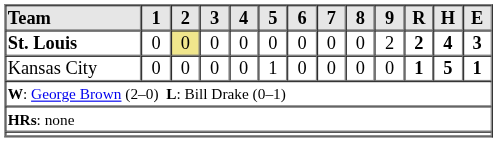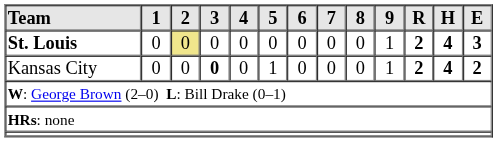 <table border=1 cellspacing=0 width=425 style="margin-left:3em;">
 <tr style="text-align:center; background-color:#e6e6e6;">
 <th align=left width=28%>Team</th>
 <th width=6%>1</th>
 <th width=6%>2</th>
 <th width=6%>3</th>
 <th width=6%>4</th>
 <th width=6%>5</th>
 <th width=6%>6</th>
 <th width=6%>7</th>
 <th width=6%>8</th>
 <th width=6%>9</th>
 <th width=6%>R</th>
 <th width=6%>H</th>
 <th width=6%>E</th>
 </tr>
 <tr style="text-align:center;">
 <td align=left><strong>St. Louis</strong></td>
 <td>0</td>
 <td style="background: khaki;">0</td>
 <td>0</td>
 <td>0</td>
 <td>0</td>
 <td>0</td>
 <td>0</td>
 <td>0</td>
-<td>2</td>
+<td>1</td>
 <td><strong>2</strong></td>
 <td><strong>4</strong></td>
 <td><strong>3</strong></td>
 </tr>
 <tr style="text-align:center;">
 <td align=left>Kansas City</td>
 <td>0</td>
 <td>0</td>
-<td>0</td>
+<td><strong>0</strong></td>
 <td>0</td>
 <td>1</td>
 <td>0</td>
 <td>0</td>
 <td>0</td>
-<td>0</td>
-<td><strong>1</strong></td>
-<td><strong>5</strong></td>
-<td><strong>1</strong></td>
+<td>1</td>
+<td><strong>2</strong></td>
+<td><strong>4</strong></td>
+<td><strong>2</strong></td>
 </tr>
 <tr style="text-align:left;">
 <td colspan=14><small><strong>W</strong>: <a href='#'>George Brown</a> (2–0)  <strong>L</strong>: Bill Drake (0–1)</small></td>
 </tr>
 <tr style="text-align:left;">
 <td colspan=14><small><strong>HRs</strong>: none</small></td>
 </tr>
 <tr style="text-align:left;"none>
 <td colspan=14></td>
 </tr>
 <tr style="text-align:left;">
 </tr>
 </table>
